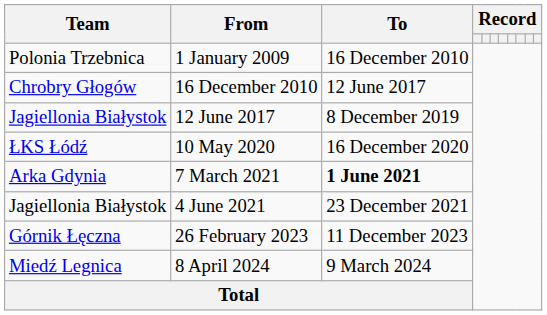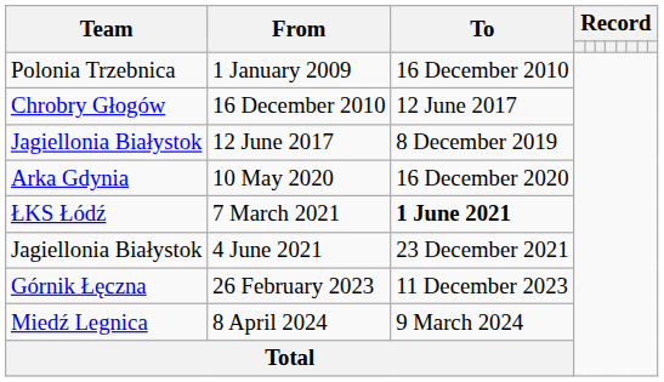 <table class="wikitable" style="text-align: center;">
 <tr>
 <th rowspan="2">Team</th>
 <th rowspan="2">From</th>
 <th rowspan="2">To</th>
 <th colspan="8">Record</th>
 </tr>
 <tr>
 <th></th>
 <th></th>
 <th></th>
 <th></th>
 <th></th>
 <th></th>
 <th></th>
 <th></th>
 </tr>
 <tr>
 <td align=left>Polonia Trzebnica</td>
 <td align=left>1 January 2009</td>
 <td align=left>16 December 2010<br></td>
 </tr>
 <tr>
 <td align=left><a href='#'>Chrobry Głogów</a></td>
 <td align=left>16 December 2010</td>
 <td align=left>12 June 2017<br></td>
 </tr>
 <tr>
 <td align=left><a href='#'>Jagiellonia Białystok</a></td>
 <td align=left>12 June 2017</td>
 <td align=left>8 December 2019<br></td>
 </tr>
 <tr>
-<td align=left><a href='#'>ŁKS Łódź</a></td>
+<td align=left><a href='#'>Arka Gdynia</a></td>
 <td align=left>10 May 2020</td>
 <td align=left>16 December 2020<br></td>
 </tr>
 <tr>
-<td align=left><a href='#'>Arka Gdynia</a></td>
+<td align=left><a href='#'>ŁKS Łódź</a></td>
 <td align=left>7 March 2021</td>
 <td align=left><strong>1 June 2021<br></strong></td>
 </tr>
 <tr>
 <td align=left>Jagiellonia Białystok</td>
 <td align=left>4 June 2021</td>
 <td align=left>23 December 2021<br></td>
 </tr>
 <tr>
 <td align=left><a href='#'>Górnik Łęczna</a></td>
 <td align=left>26 February 2023</td>
 <td align=left>11 December 2023<br></td>
 </tr>
 <tr>
 <td align=left><a href='#'>Miedź Legnica</a></td>
 <td align=left>8 April 2024</td>
 <td align=left>9 March 2024<br></td>
 </tr>
 <tr>
 <th colspan="3">Total<br></th>
 </tr>
 </table>
